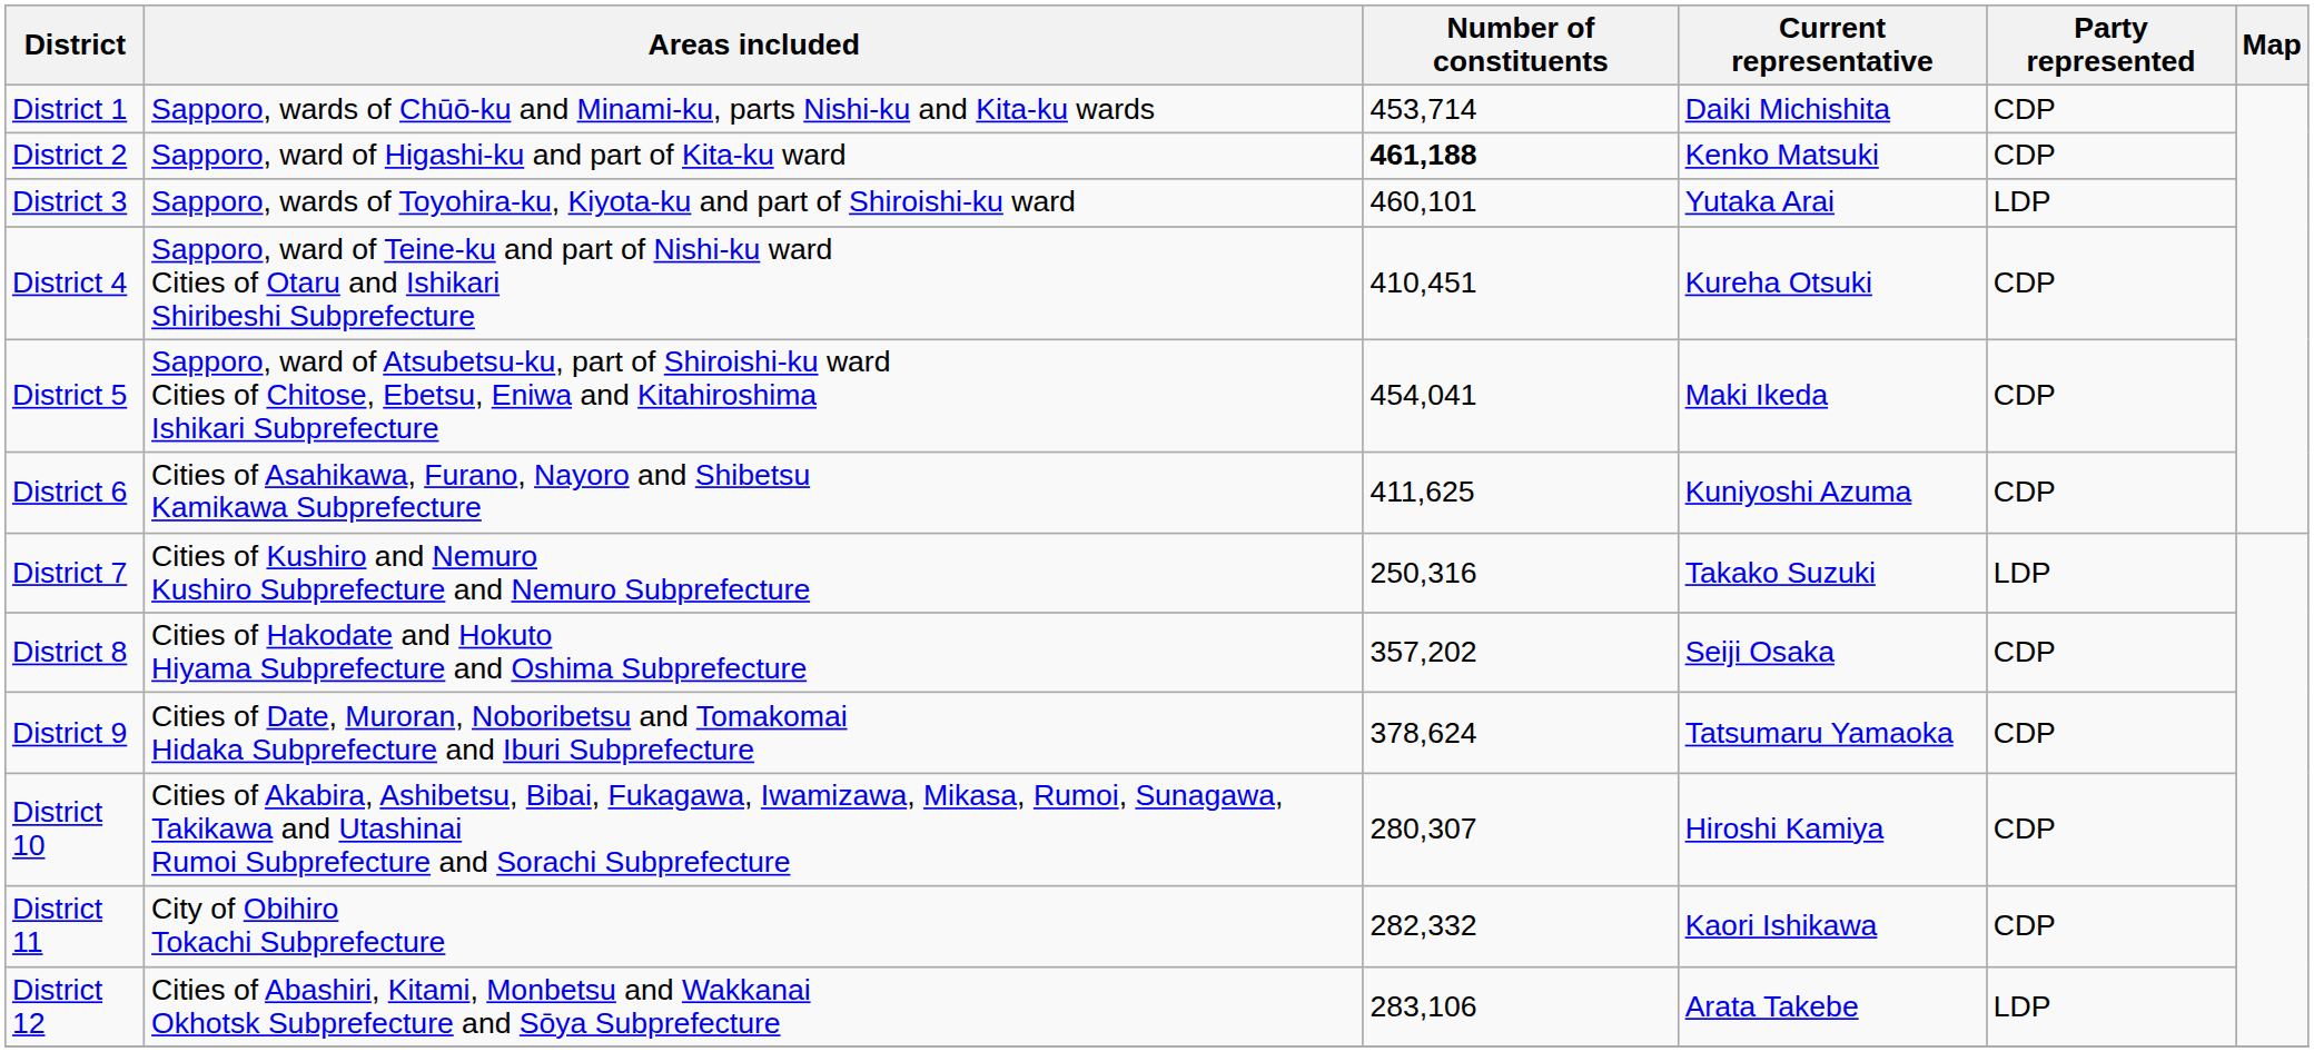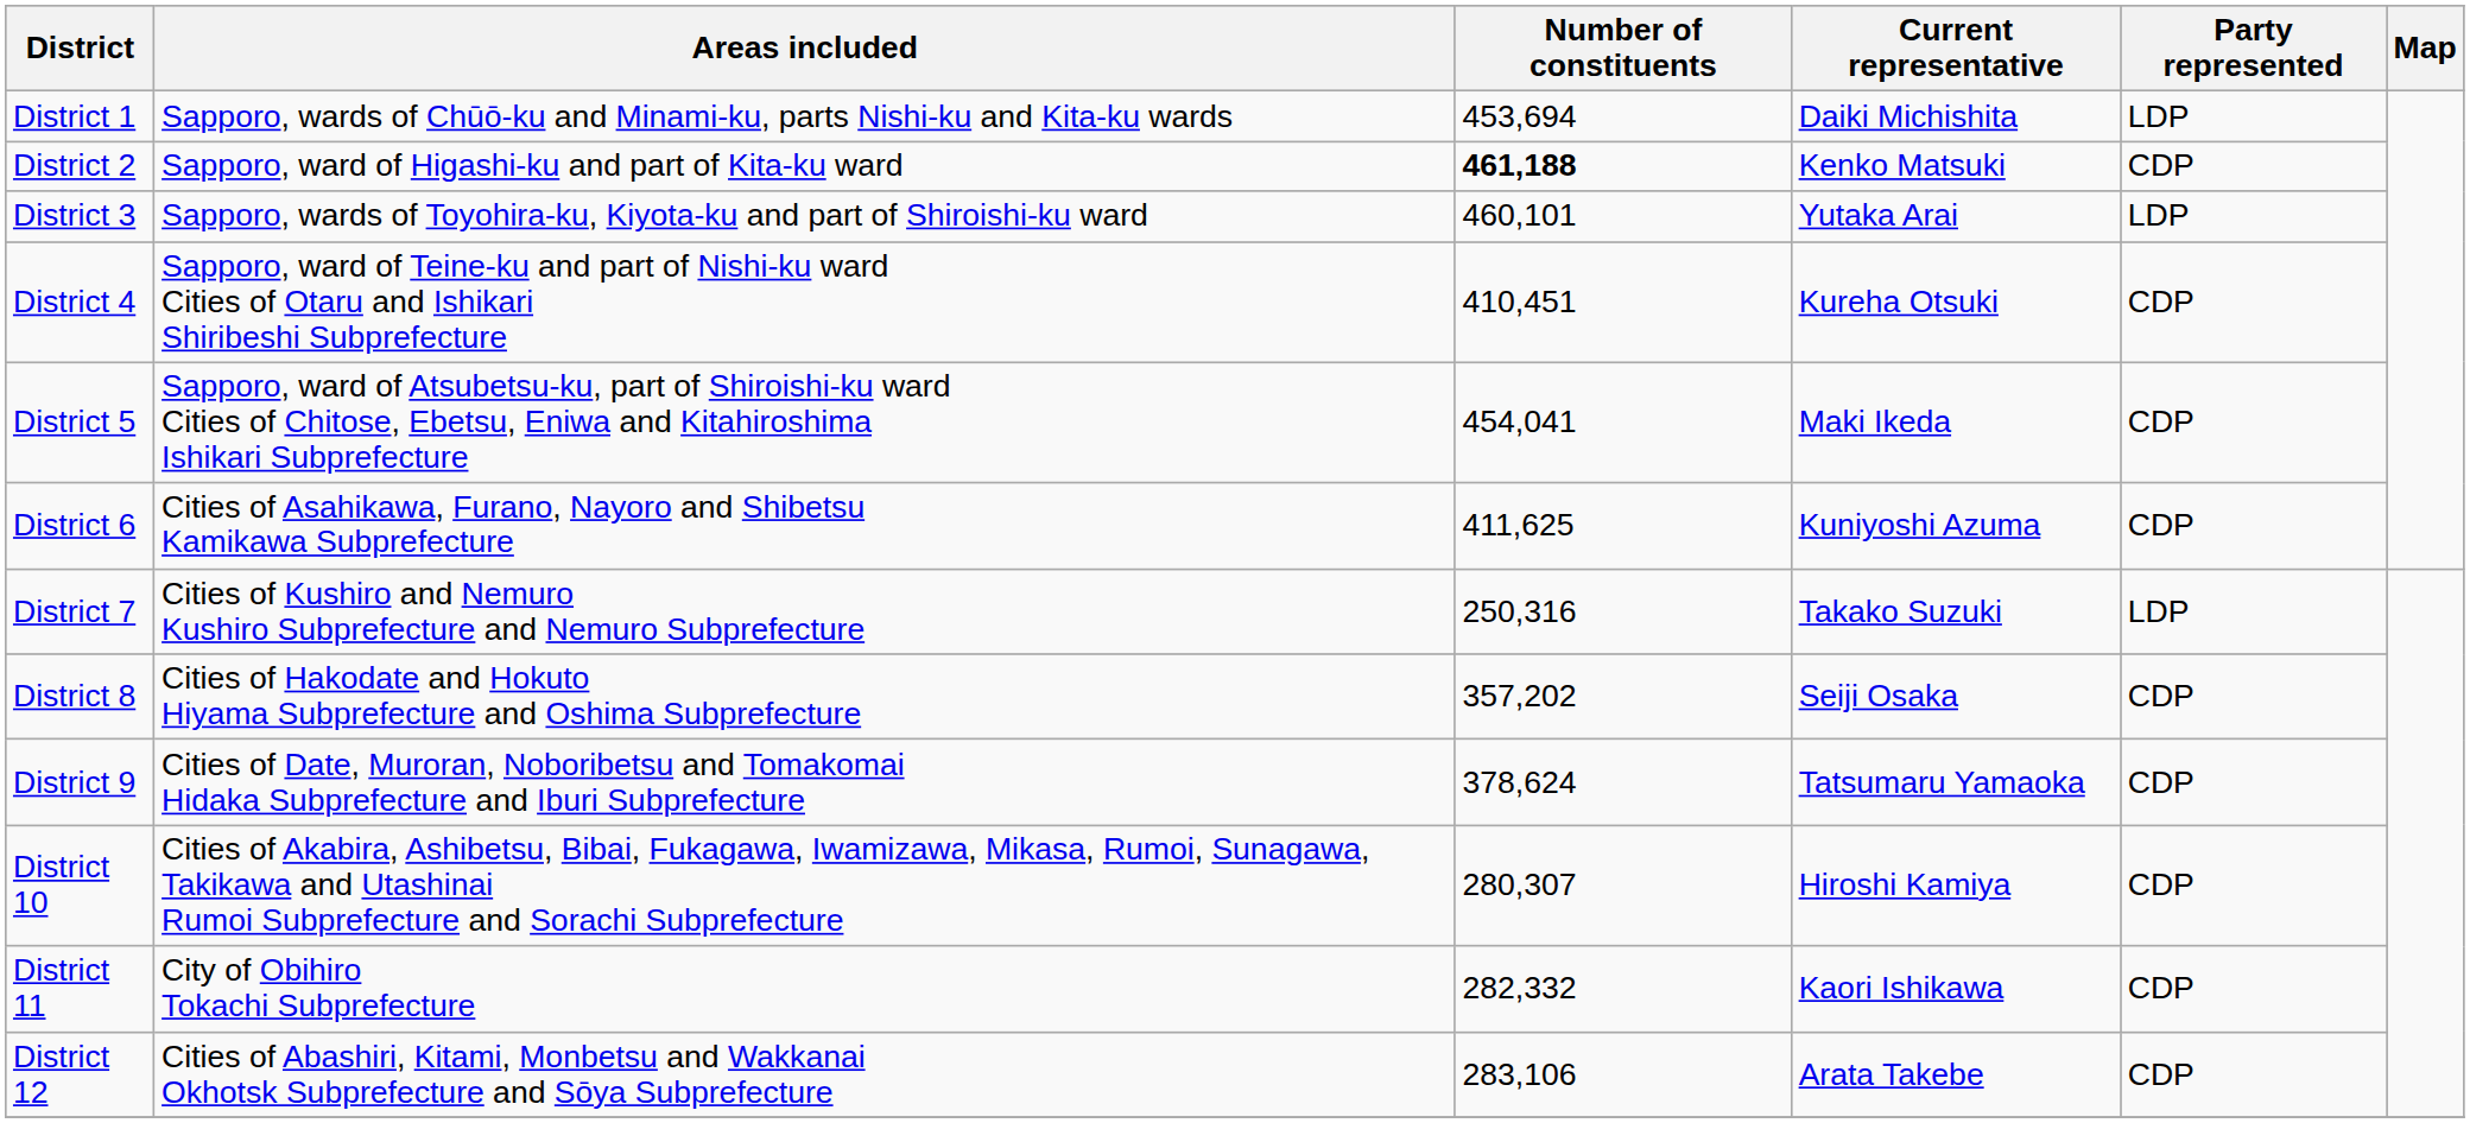 <table class="wikitable">
 <tr>
 <th>District</th>
 <th>Areas included</th>
 <th>Number of constituents</th>
 <th>Current representative</th>
 <th>Party represented</th>
 <th>Map</th>
 </tr>
 <tr>
 <td><a href='#'>District 1</a></td>
 <td><a href='#'>Sapporo</a>, wards of <a href='#'>Chūō-ku</a> and <a href='#'>Minami-ku</a>, parts <a href='#'>Nishi-ku</a> and <a href='#'>Kita-ku</a> wards</td>
-<td>453,714</td>
+<td>453,694</td>
 <td><a href='#'>Daiki Michishita</a></td>
-<td>CDP</td>
+<td>LDP</td>
 <td rowspan=6></td>
 </tr>
 <tr>
 <td><a href='#'>District 2</a></td>
 <td><a href='#'>Sapporo</a>, ward of <a href='#'>Higashi-ku</a> and part of <a href='#'>Kita-ku</a> ward</td>
 <td><strong>461,188</strong></td>
 <td><a href='#'>Kenko Matsuki</a></td>
 <td>CDP</td>
 </tr>
 <tr>
 <td><a href='#'>District 3</a></td>
 <td><a href='#'>Sapporo</a>, wards of <a href='#'>Toyohira-ku</a>, <a href='#'>Kiyota-ku</a> and part of <a href='#'>Shiroishi-ku</a> ward</td>
 <td>460,101</td>
 <td><a href='#'>Yutaka Arai</a></td>
 <td>LDP</td>
 </tr>
 <tr>
 <td><a href='#'>District 4</a></td>
 <td><a href='#'>Sapporo</a>, ward of <a href='#'>Teine-ku</a> and part of <a href='#'>Nishi-ku</a> ward<br>Cities of <a href='#'>Otaru</a> and <a href='#'>Ishikari</a><br><a href='#'>Shiribeshi Subprefecture</a></td>
 <td>410,451</td>
 <td><a href='#'>Kureha Otsuki</a></td>
 <td>CDP</td>
 </tr>
 <tr>
 <td><a href='#'>District 5</a></td>
 <td><a href='#'>Sapporo</a>, ward of <a href='#'>Atsubetsu-ku</a>, part of <a href='#'>Shiroishi-ku</a> ward<br>Cities of <a href='#'>Chitose</a>, <a href='#'>Ebetsu</a>, <a href='#'>Eniwa</a> and <a href='#'>Kitahiroshima</a><br><a href='#'>Ishikari Subprefecture</a></td>
 <td>454,041</td>
 <td><a href='#'>Maki Ikeda</a></td>
 <td>CDP</td>
 </tr>
 <tr>
 <td><a href='#'>District 6</a></td>
 <td>Cities of <a href='#'>Asahikawa</a>, <a href='#'>Furano</a>, <a href='#'>Nayoro</a> and <a href='#'>Shibetsu</a><br><a href='#'>Kamikawa Subprefecture</a></td>
 <td>411,625</td>
 <td><a href='#'>Kuniyoshi Azuma</a></td>
 <td>CDP</td>
 </tr>
 <tr>
 <td><a href='#'>District 7</a></td>
 <td>Cities of <a href='#'>Kushiro</a> and <a href='#'>Nemuro</a><br><a href='#'>Kushiro Subprefecture</a> and <a href='#'>Nemuro Subprefecture</a></td>
 <td>250,316</td>
 <td><a href='#'>Takako Suzuki</a></td>
 <td>LDP</td>
 <td rowspan=6></td>
 </tr>
 <tr>
 <td><a href='#'>District 8</a></td>
 <td>Cities of <a href='#'>Hakodate</a> and <a href='#'>Hokuto</a><br><a href='#'>Hiyama Subprefecture</a> and <a href='#'>Oshima Subprefecture</a></td>
 <td>357,202</td>
 <td><a href='#'>Seiji Osaka</a></td>
 <td>CDP</td>
 </tr>
 <tr>
 <td><a href='#'>District 9</a></td>
 <td>Cities of <a href='#'>Date</a>, <a href='#'>Muroran</a>, <a href='#'>Noboribetsu</a> and <a href='#'>Tomakomai</a><br><a href='#'>Hidaka Subprefecture</a> and <a href='#'>Iburi Subprefecture</a></td>
 <td>378,624</td>
 <td><a href='#'>Tatsumaru Yamaoka</a></td>
 <td>CDP</td>
 </tr>
 <tr>
 <td><a href='#'>District 10</a></td>
 <td>Cities of <a href='#'>Akabira</a>, <a href='#'>Ashibetsu</a>, <a href='#'>Bibai</a>, <a href='#'>Fukagawa</a>, <a href='#'>Iwamizawa</a>, <a href='#'>Mikasa</a>, <a href='#'>Rumoi</a>, <a href='#'>Sunagawa</a>, <a href='#'>Takikawa</a> and <a href='#'>Utashinai</a><br><a href='#'>Rumoi Subprefecture</a> and <a href='#'>Sorachi Subprefecture</a></td>
 <td>280,307</td>
 <td><a href='#'>Hiroshi Kamiya</a></td>
 <td>CDP</td>
 </tr>
 <tr>
 <td><a href='#'>District 11</a></td>
 <td>City of <a href='#'>Obihiro</a><br><a href='#'>Tokachi Subprefecture</a></td>
 <td>282,332</td>
 <td><a href='#'>Kaori Ishikawa</a></td>
 <td>CDP</td>
 </tr>
 <tr>
 <td><a href='#'>District 12</a></td>
 <td>Cities of <a href='#'>Abashiri</a>, <a href='#'>Kitami</a>, <a href='#'>Monbetsu</a> and <a href='#'>Wakkanai</a><br><a href='#'>Okhotsk Subprefecture</a> and <a href='#'>Sōya Subprefecture</a></td>
 <td>283,106</td>
 <td><a href='#'>Arata Takebe</a></td>
-<td>LDP</td>
+<td>CDP</td>
 </tr>
 <tr>
 </tr>
 </table>
